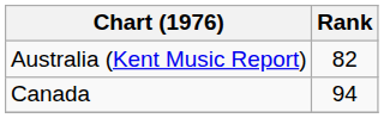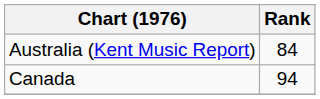 <table class="wikitable">
 <tr>
 <th align="left">Chart (1976)</th>
 <th style="text-align:center;">Rank</th>
 </tr>
 <tr>
 <td>Australia (<a href='#'>Kent Music Report</a>)</td>
-<td style="text-align:center;">82</td>
+<td style="text-align:center;">84</td>
 </tr>
 <tr>
 <td>Canada</td>
 <td style="text-align:center;">94</td>
 </tr>
 <tr>
 </tr>
 </table>
